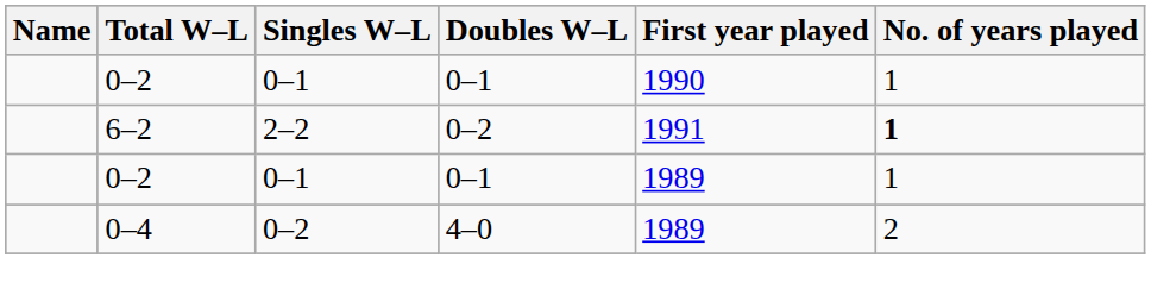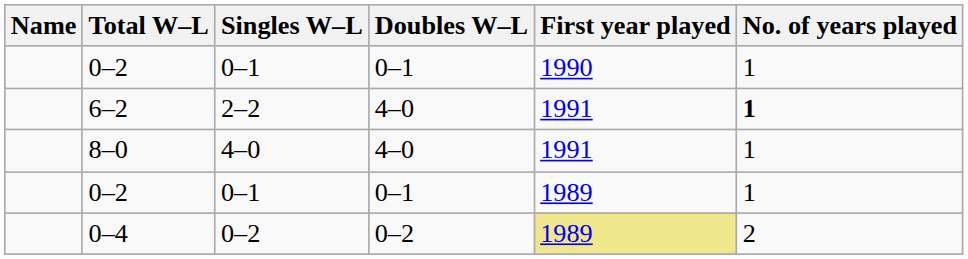 <table class="sortable wikitable">
 <tr>
 <th>Name</th>
 <th>Total W–L</th>
 <th>Singles W–L</th>
 <th>Doubles W–L</th>
 <th>First year played</th>
 <th>No. of years played</th>
 </tr>
 <tr>
 <td></td>
 <td>0–2</td>
 <td>0–1</td>
 <td>0–1</td>
 <td><a href='#'>1990</a></td>
 <td>1</td>
 </tr>
 <tr>
 <td></td>
 <td>6–2</td>
 <td>2–2</td>
-<td>0–2</td>
+<td>4–0</td>
 <td><a href='#'>1991</a></td>
 <td><strong>1</strong></td>
+</tr>
+<tr>
+<td></td>
+<td>8–0</td>
+<td>4–0</td>
+<td>4–0</td>
+<td><a href='#'>1991</a></td>
+<td>1</td>
 </tr>
 <tr>
 <td></td>
 <td>0–2</td>
 <td>0–1</td>
 <td>0–1</td>
 <td><a href='#'>1989</a></td>
 <td>1</td>
 </tr>
 <tr>
 <td></td>
 <td>0–4</td>
 <td>0–2</td>
-<td>4–0</td>
-<td><a href='#'>1989</a></td>
+<td>0–2</td>
+<td style="background: khaki;"><a href='#'>1989</a></td>
 <td>2</td>
 </tr>
 </table>
